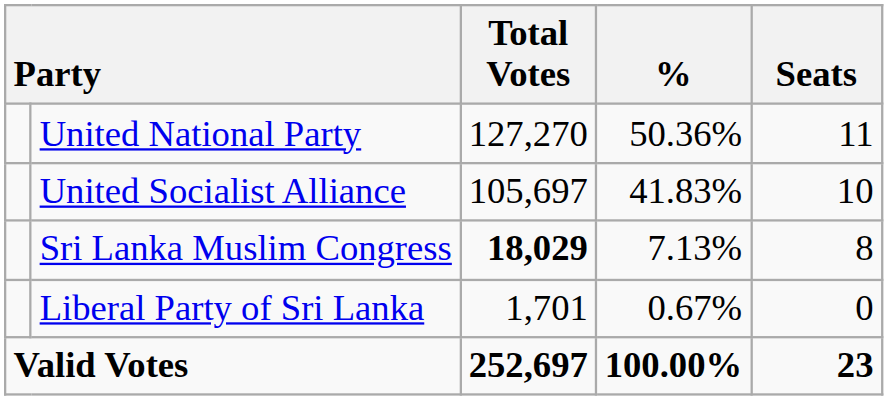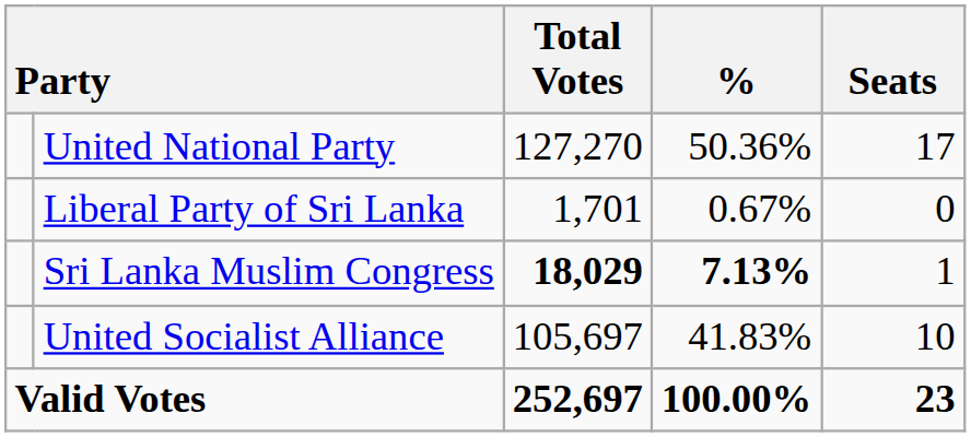 <table class="wikitable" style="text-align:right;">
 <tr>
 <th style="text-align:left; vertical-align:bottom;" colspan="2">Party</th>
 <th style="vertical-align:bottom; text-align:center; width:50px;">Total Votes</th>
 <th style="vertical-align:bottom; text-align:center; width:50px;">%</th>
 <th style="vertical-align:bottom; text-align:center; width:50px;">Seats</th>
 </tr>
 <tr>
 <td bgcolor=> </td>
 <td align=left><a href='#'>United National Party</a></td>
 <td>127,270</td>
 <td>50.36%</td>
-<td>11</td>
+<td>17</td>
+</tr>
+<tr>
+<td bgcolor=> </td>
+<td align=left><a href='#'>Liberal Party of Sri Lanka</a></td>
+<td>1,701</td>
+<td>0.67%</td>
+<td>0</td>
+</tr>
+<tr>
+<td bgcolor=> </td>
+<td align=left><a href='#'>Sri Lanka Muslim Congress</a></td>
+<td><strong>18,029</strong></td>
+<td><strong>7.13%</strong></td>
+<td>1</td>
 </tr>
 <tr>
 <td bgcolor=> </td>
 <td align=left><a href='#'>United Socialist Alliance</a></td>
 <td>105,697</td>
 <td>41.83%</td>
 <td>10</td>
 </tr>
-<tr>
-<td bgcolor=> </td>
-<td align=left><a href='#'>Sri Lanka Muslim Congress</a></td>
-<td><strong>18,029</strong></td>
-<td>7.13%</td>
-<td>8</td>
-</tr>
-<tr>
-<td bgcolor=> </td>
-<td align=left><a href='#'>Liberal Party of Sri Lanka</a></td>
-<td>1,701</td>
-<td>0.67%</td>
-<td>0</td>
-</tr>
 <tr style="font-weight:bold">
 <td style="text-align:left;" colspan="2">Valid Votes</td>
 <td>252,697</td>
 <td>100.00%</td>
 <td>23</td>
 </tr>
 </table>
